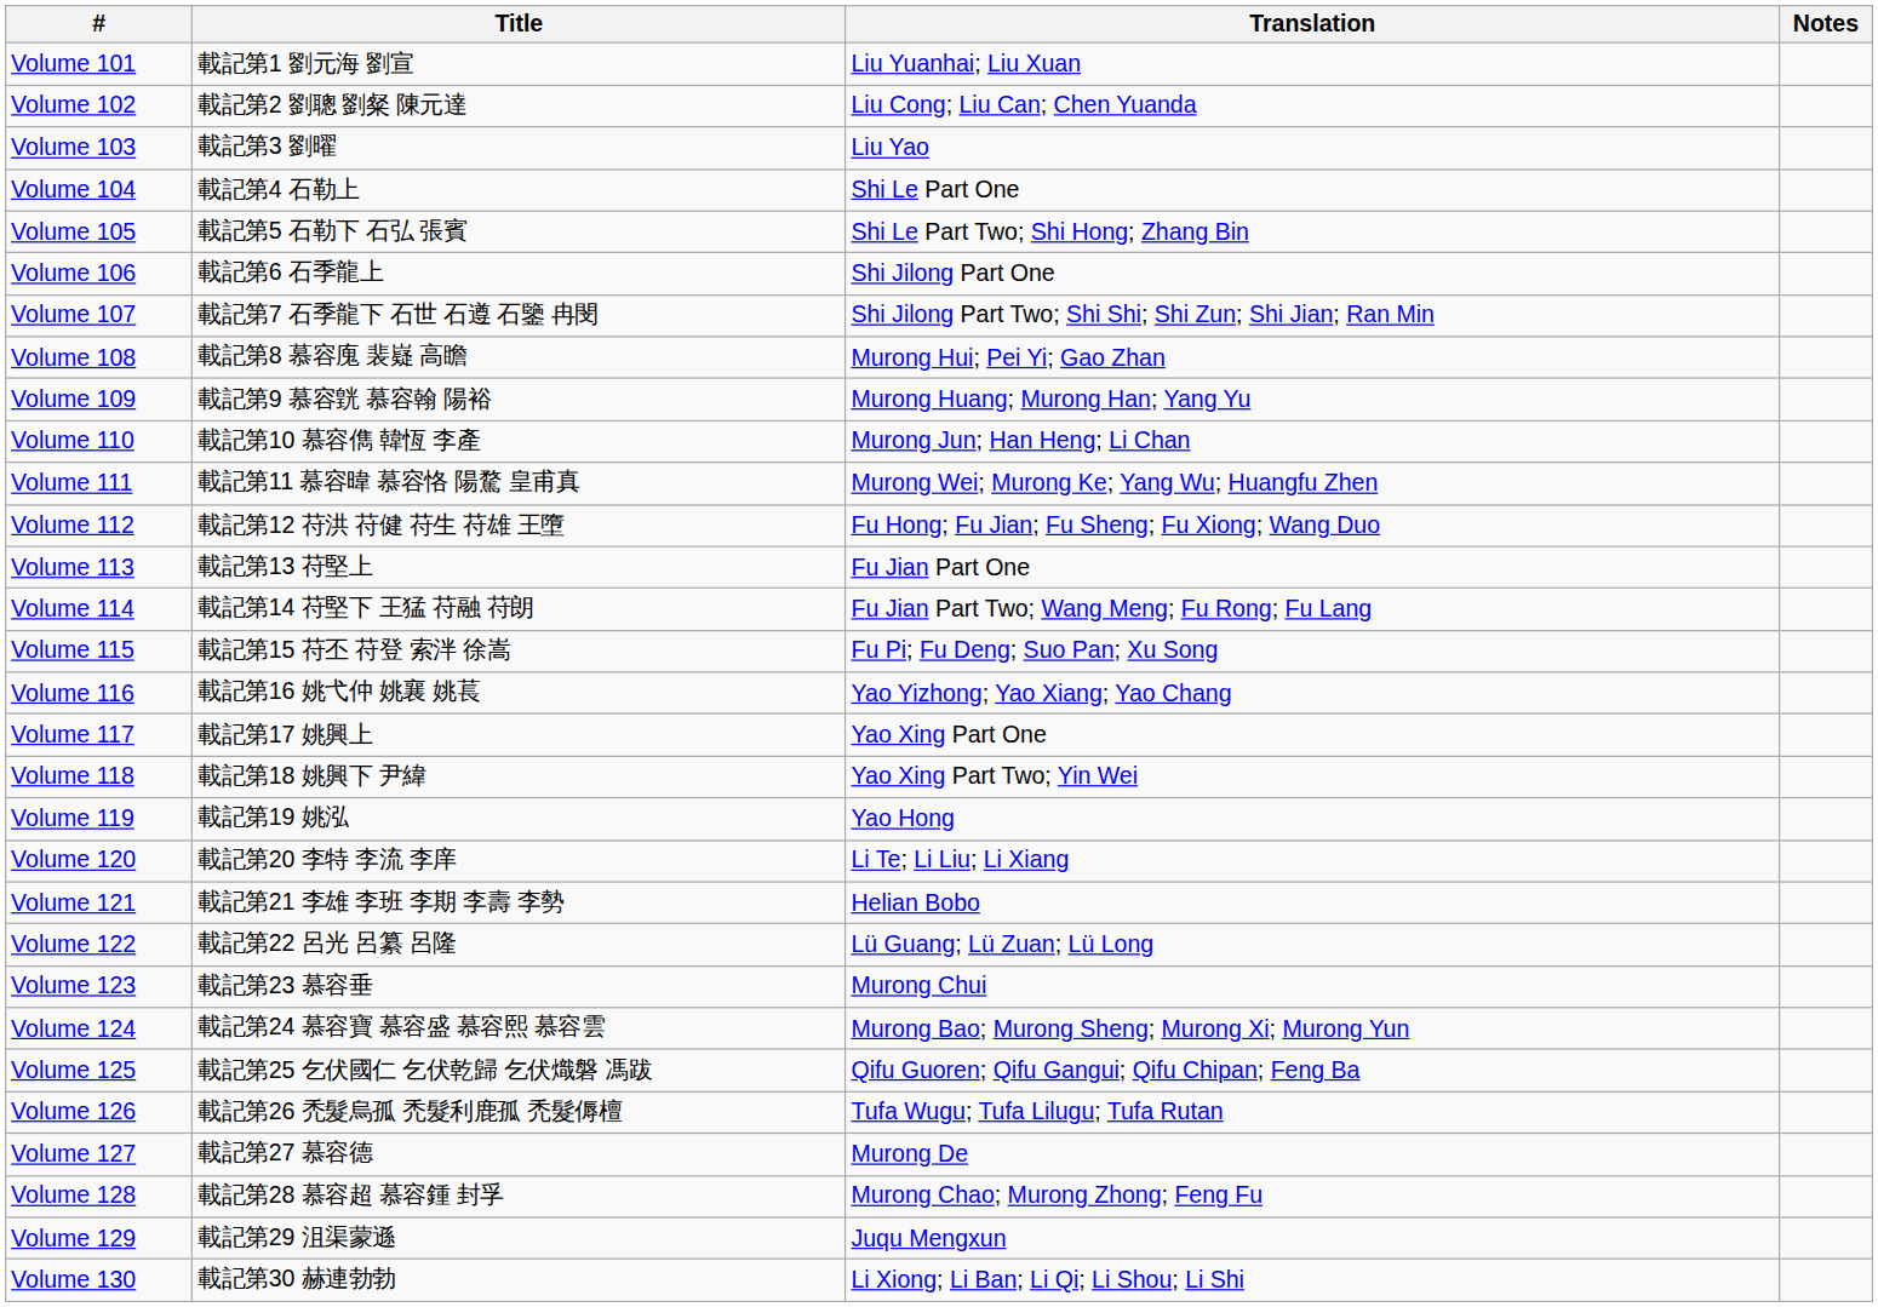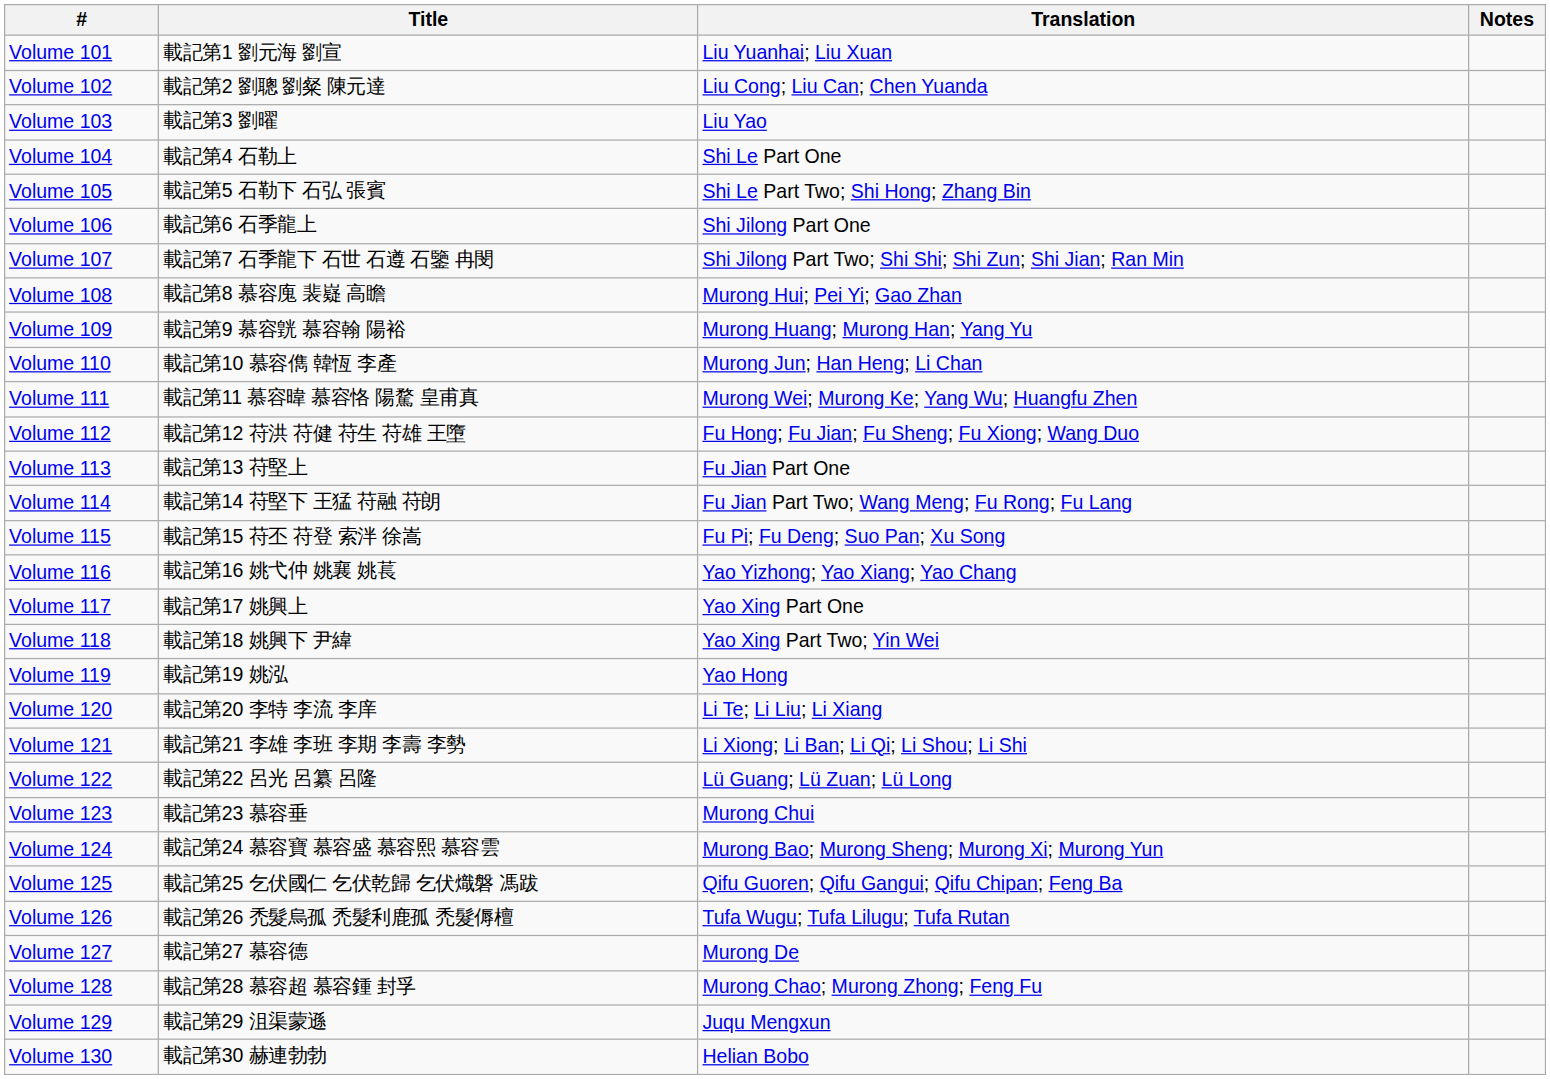 <table class=wikitable width=100%>
 <tr>
 <th width=10%>#</th>
 <th width=35%>Title</th>
 <th width=50%>Translation</th>
 <th width=5%>Notes</th>
 </tr>
 <tr>
 <td><a href='#'>Volume 101</a></td>
 <td>載記第1 劉元海 劉宣</td>
 <td><a href='#'>Liu Yuanhai</a>; <a href='#'>Liu Xuan</a></td>
 <td></td>
 </tr>
 <tr>
 <td><a href='#'>Volume 102</a></td>
 <td>載記第2 劉聰 劉粲 陳元達</td>
 <td><a href='#'>Liu Cong</a>; <a href='#'>Liu Can</a>; <a href='#'>Chen Yuanda</a></td>
 <td></td>
 </tr>
 <tr>
 <td><a href='#'>Volume 103</a></td>
 <td>載記第3 劉曜</td>
 <td><a href='#'>Liu Yao</a></td>
 <td></td>
 </tr>
 <tr>
 <td><a href='#'>Volume 104</a></td>
 <td>載記第4 石勒上</td>
 <td><a href='#'>Shi Le</a> Part One</td>
 <td></td>
 </tr>
 <tr>
 <td><a href='#'>Volume 105</a></td>
 <td>載記第5 石勒下 石弘 張賓</td>
 <td><a href='#'>Shi Le</a> Part Two; <a href='#'>Shi Hong</a>; <a href='#'>Zhang Bin</a></td>
 <td></td>
 </tr>
 <tr>
 <td><a href='#'>Volume 106</a></td>
 <td>載記第6 石季龍上</td>
 <td><a href='#'>Shi Jilong</a> Part One</td>
 <td></td>
 </tr>
 <tr>
 <td><a href='#'>Volume 107</a></td>
 <td>載記第7 石季龍下 石世 石遵 石鑒 冉閔</td>
 <td><a href='#'>Shi Jilong</a> Part Two; <a href='#'>Shi Shi</a>; <a href='#'>Shi Zun</a>; <a href='#'>Shi Jian</a>; <a href='#'>Ran Min</a></td>
 <td></td>
 </tr>
 <tr>
 <td><a href='#'>Volume 108</a></td>
 <td>載記第8 慕容廆 裴嶷 高瞻</td>
 <td><a href='#'>Murong Hui</a>; <a href='#'>Pei Yi</a>; <a href='#'>Gao Zhan</a></td>
 <td></td>
 </tr>
 <tr>
 <td><a href='#'>Volume 109</a></td>
 <td>載記第9 慕容皝 慕容翰 陽裕</td>
 <td><a href='#'>Murong Huang</a>; <a href='#'>Murong Han</a>; <a href='#'>Yang Yu</a></td>
 <td></td>
 </tr>
 <tr>
 <td><a href='#'>Volume 110</a></td>
 <td>載記第10 慕容儁 韓恆 李產</td>
 <td><a href='#'>Murong Jun</a>; <a href='#'>Han Heng</a>; <a href='#'>Li Chan</a></td>
 <td></td>
 </tr>
 <tr>
 <td><a href='#'>Volume 111</a></td>
 <td>載記第11 慕容暐 慕容恪 陽騖 皇甫真</td>
 <td><a href='#'>Murong Wei</a>; <a href='#'>Murong Ke</a>; <a href='#'>Yang Wu</a>; <a href='#'>Huangfu Zhen</a></td>
 <td></td>
 </tr>
 <tr>
 <td><a href='#'>Volume 112</a></td>
 <td>載記第12 苻洪 苻健 苻生 苻雄 王墮</td>
 <td><a href='#'>Fu Hong</a>; <a href='#'>Fu Jian</a>; <a href='#'>Fu Sheng</a>; <a href='#'>Fu Xiong</a>; <a href='#'>Wang Duo</a></td>
 <td></td>
 </tr>
 <tr>
 <td><a href='#'>Volume 113</a></td>
 <td>載記第13 苻堅上</td>
 <td><a href='#'>Fu Jian</a> Part One</td>
 <td></td>
 </tr>
 <tr>
 <td><a href='#'>Volume 114</a></td>
 <td>載記第14 苻堅下 王猛 苻融 苻朗</td>
 <td><a href='#'>Fu Jian</a> Part Two; <a href='#'>Wang Meng</a>; <a href='#'>Fu Rong</a>; <a href='#'>Fu Lang</a></td>
 <td></td>
 </tr>
 <tr>
 <td><a href='#'>Volume 115</a></td>
 <td>載記第15 苻丕 苻登 索泮 徐嵩</td>
 <td><a href='#'>Fu Pi</a>; <a href='#'>Fu Deng</a>; <a href='#'>Suo Pan</a>; <a href='#'>Xu Song</a></td>
 <td></td>
 </tr>
 <tr>
 <td><a href='#'>Volume 116</a></td>
 <td>載記第16 姚弋仲 姚襄 姚萇</td>
 <td><a href='#'>Yao Yizhong</a>; <a href='#'>Yao Xiang</a>; <a href='#'>Yao Chang</a></td>
 <td></td>
 </tr>
 <tr>
 <td><a href='#'>Volume 117</a></td>
 <td>載記第17 姚興上</td>
 <td><a href='#'>Yao Xing</a> Part One</td>
 <td></td>
 </tr>
 <tr>
 <td><a href='#'>Volume 118</a></td>
 <td>載記第18 姚興下 尹緯</td>
 <td><a href='#'>Yao Xing</a> Part Two; <a href='#'>Yin Wei</a></td>
 <td></td>
 </tr>
 <tr>
 <td><a href='#'>Volume 119</a></td>
 <td>載記第19 姚泓</td>
 <td><a href='#'>Yao Hong</a></td>
 <td></td>
 </tr>
 <tr>
 <td><a href='#'>Volume 120</a></td>
 <td>載記第20 李特 李流 李庠</td>
 <td><a href='#'>Li Te</a>; <a href='#'>Li Liu</a>; <a href='#'>Li Xiang</a></td>
 <td></td>
 </tr>
 <tr>
 <td><a href='#'>Volume 121</a></td>
 <td>載記第21 李雄 李班 李期 李壽 李勢</td>
-<td><a href='#'>Helian Bobo</a></td>
+<td><a href='#'>Li Xiong</a>; <a href='#'>Li Ban</a>; <a href='#'>Li Qi</a>; <a href='#'>Li Shou</a>; <a href='#'>Li Shi</a></td>
 <td></td>
 </tr>
 <tr>
 <td><a href='#'>Volume 122</a></td>
 <td>載記第22 呂光 呂纂 呂隆</td>
 <td><a href='#'>Lü Guang</a>; <a href='#'>Lü Zuan</a>; <a href='#'>Lü Long</a></td>
 <td></td>
 </tr>
 <tr>
 <td><a href='#'>Volume 123</a></td>
 <td>載記第23 慕容垂</td>
 <td><a href='#'>Murong Chui</a></td>
 <td></td>
 </tr>
 <tr>
 <td><a href='#'>Volume 124</a></td>
 <td>載記第24 慕容寶 慕容盛 慕容熙 慕容雲</td>
 <td><a href='#'>Murong Bao</a>; <a href='#'>Murong Sheng</a>; <a href='#'>Murong Xi</a>; <a href='#'>Murong Yun</a></td>
 <td></td>
 </tr>
 <tr>
 <td><a href='#'>Volume 125</a></td>
 <td>載記第25 乞伏國仁 乞伏乾歸 乞伏熾磐 馮跋</td>
 <td><a href='#'>Qifu Guoren</a>; <a href='#'>Qifu Gangui</a>; <a href='#'>Qifu Chipan</a>; <a href='#'>Feng Ba</a></td>
 <td></td>
 </tr>
 <tr>
 <td><a href='#'>Volume 126</a></td>
 <td>載記第26 禿髮烏孤 禿髮利鹿孤 禿髮傉檀</td>
 <td><a href='#'>Tufa Wugu</a>; <a href='#'>Tufa Lilugu</a>; <a href='#'>Tufa Rutan</a></td>
 <td></td>
 </tr>
 <tr>
 <td><a href='#'>Volume 127</a></td>
 <td>載記第27 慕容德</td>
 <td><a href='#'>Murong De</a></td>
 <td></td>
 </tr>
 <tr>
 <td><a href='#'>Volume 128</a></td>
 <td>載記第28 慕容超 慕容鍾 封孚</td>
 <td><a href='#'>Murong Chao</a>; <a href='#'>Murong Zhong</a>; <a href='#'>Feng Fu</a></td>
 <td></td>
 </tr>
 <tr>
 <td><a href='#'>Volume 129</a></td>
 <td>載記第29 沮渠蒙遜</td>
 <td><a href='#'>Juqu Mengxun</a></td>
 <td></td>
 </tr>
 <tr>
 <td><a href='#'>Volume 130</a></td>
 <td>載記第30 赫連勃勃</td>
-<td><a href='#'>Li Xiong</a>; <a href='#'>Li Ban</a>; <a href='#'>Li Qi</a>; <a href='#'>Li Shou</a>; <a href='#'>Li Shi</a></td>
+<td><a href='#'>Helian Bobo</a></td>
 <td></td>
 </tr>
 <tr>
 </tr>
 </table>
